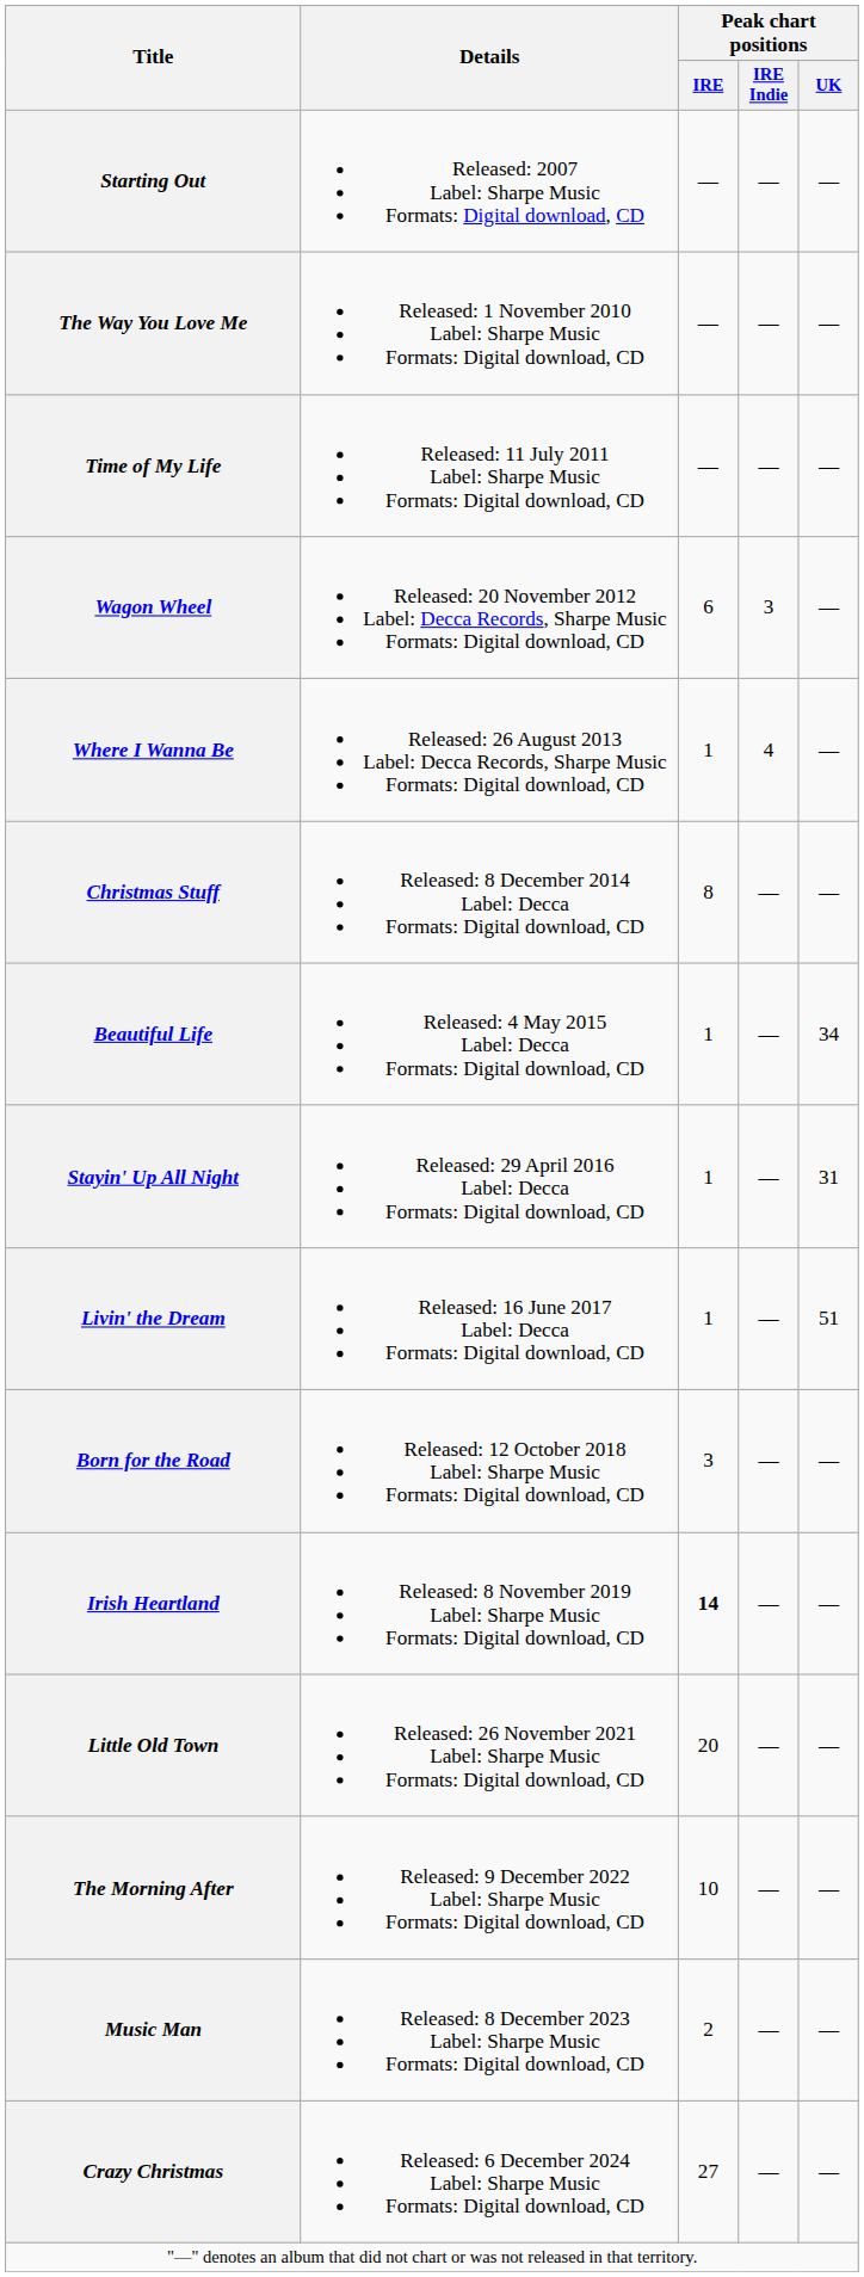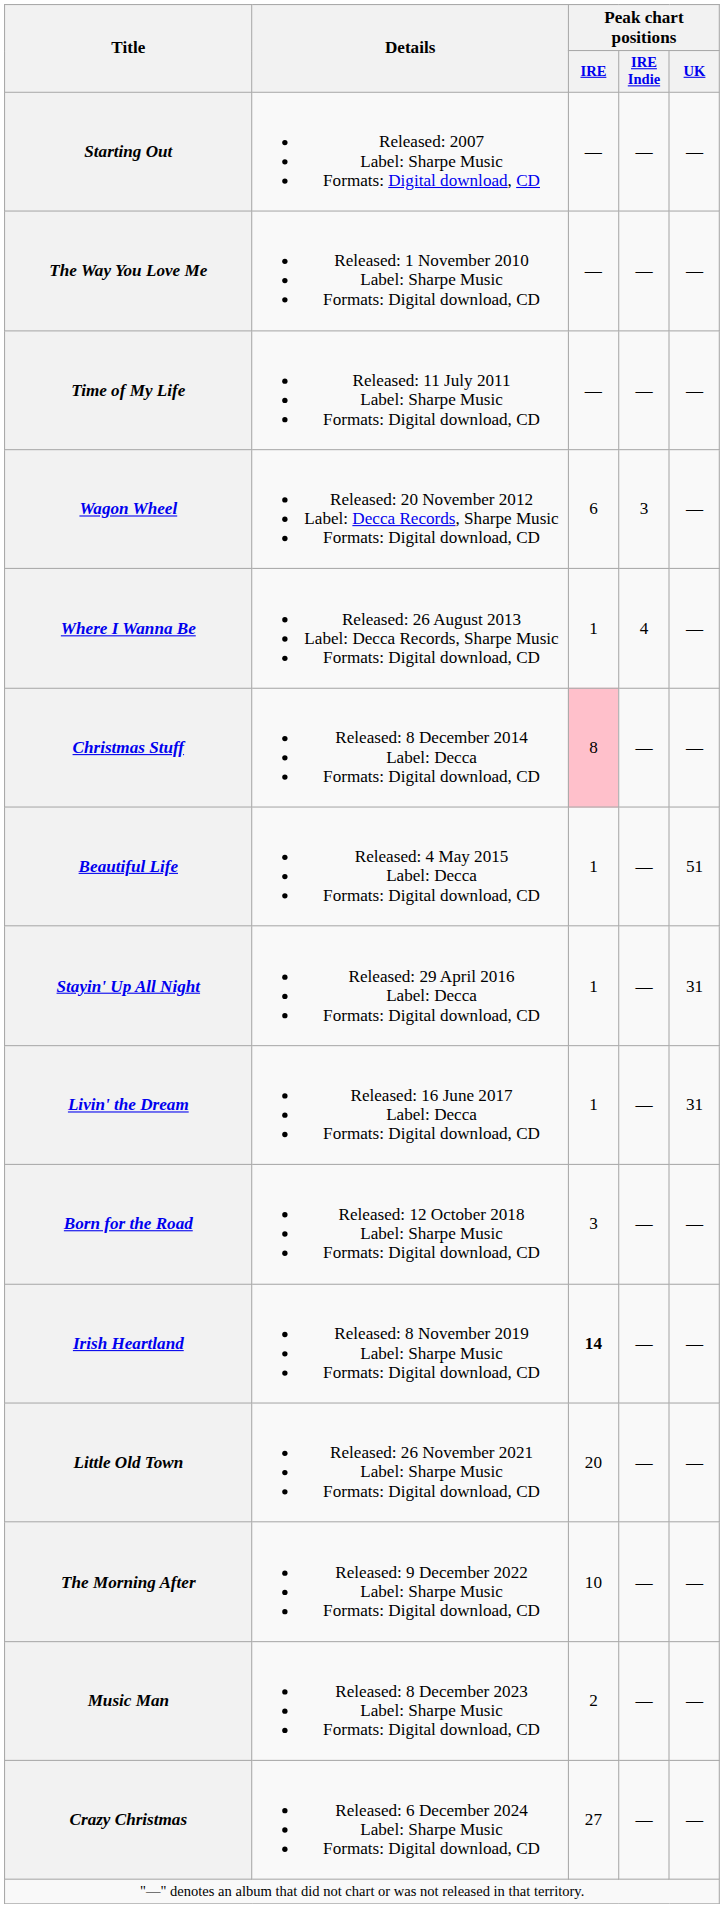 <table class="wikitable plainrowheaders" style="text-align:center;">
 <tr>
 <th scope="col" rowspan="2" style="width:14em;">Title</th>
 <th scope="col" rowspan="2" style="width:18em;">Details</th>
 <th scope="col" colspan="3">Peak chart positions</th>
 </tr>
 <tr>
 <th scope="col" style="width:3em;font-size:85%;"><a href='#'>IRE</a><br></th>
 <th scope="col" style="width:3em;font-size:85%;"><a href='#'>IRE<br>Indie</a><br></th>
 <th scope="col" style="width:3em;font-size:85%;"><a href='#'>UK</a><br></th>
 </tr>
 <tr>
 <th scope="row"><em>Starting Out</em></th>
 <td><br><ul><li>Released: 2007</li><li>Label: Sharpe Music</li><li>Formats: <a href='#'>Digital download</a>, <a href='#'>CD</a></li></ul></td>
 <td>—</td>
 <td>—</td>
 <td>—</td>
 </tr>
 <tr>
 <th scope="row"><em>The Way You Love Me</em></th>
 <td><br><ul><li>Released: 1 November 2010</li><li>Label: Sharpe Music</li><li>Formats: Digital download, CD</li></ul></td>
 <td>—</td>
 <td>—</td>
 <td>—</td>
 </tr>
 <tr>
 <th scope="row"><em>Time of My Life</em></th>
 <td><br><ul><li>Released: 11 July 2011</li><li>Label: Sharpe Music</li><li>Formats: Digital download, CD</li></ul></td>
 <td>—</td>
 <td>—</td>
 <td>—</td>
 </tr>
 <tr>
 <th scope="row"><em><a href='#'>Wagon Wheel</a></em></th>
 <td><br><ul><li>Released: 20 November 2012</li><li>Label: <a href='#'>Decca Records</a>, Sharpe Music</li><li>Formats: Digital download, CD</li></ul></td>
 <td>6</td>
 <td>3</td>
 <td>—</td>
 </tr>
 <tr>
 <th scope="row"><em><a href='#'>Where I Wanna Be</a></em></th>
 <td><br><ul><li>Released: 26 August 2013</li><li>Label: Decca Records, Sharpe Music</li><li>Formats: Digital download, CD</li></ul></td>
 <td>1</td>
 <td>4</td>
 <td>—</td>
 </tr>
 <tr>
 <th scope="row"><em><a href='#'>Christmas Stuff</a></em></th>
 <td><br><ul><li>Released: 8 December 2014</li><li>Label: Decca</li><li>Formats: Digital download, CD</li></ul></td>
-<td>8</td>
+<td style="background: pink;">8</td>
 <td>—</td>
 <td>—</td>
 </tr>
 <tr>
 <th scope="row"><em><a href='#'>Beautiful Life</a></em></th>
 <td><br><ul><li>Released: 4 May 2015</li><li>Label: Decca</li><li>Formats: Digital download, CD</li></ul></td>
 <td>1</td>
 <td>—</td>
-<td>34</td>
+<td>51</td>
 </tr>
 <tr>
 <th scope="row"><em><a href='#'>Stayin' Up All Night</a></em></th>
 <td><br><ul><li>Released: 29 April 2016</li><li>Label: Decca</li><li>Formats: Digital download, CD</li></ul></td>
 <td>1</td>
 <td>—</td>
 <td>31</td>
 </tr>
 <tr>
 <th scope="row"><em><a href='#'>Livin' the Dream</a></em></th>
 <td><br><ul><li>Released: 16 June 2017</li><li>Label: Decca</li><li>Formats: Digital download, CD</li></ul></td>
 <td>1</td>
 <td>—</td>
-<td>51</td>
+<td>31</td>
 </tr>
 <tr>
 <th scope="row"><em><a href='#'>Born for the Road</a></em></th>
 <td><br><ul><li>Released: 12 October 2018</li><li>Label: Sharpe Music</li><li>Formats: Digital download, CD</li></ul></td>
 <td>3</td>
 <td>—</td>
 <td>—</td>
 </tr>
 <tr>
 <th scope="row"><em><a href='#'>Irish Heartland</a></em></th>
 <td><br><ul><li>Released: 8 November 2019</li><li>Label: Sharpe Music</li><li>Formats: Digital download, CD</li></ul></td>
 <td><strong>14</strong></td>
 <td>—</td>
 <td>—</td>
 </tr>
 <tr>
 <th scope="row"><em>Little Old Town</em></th>
 <td><br><ul><li>Released: 26 November 2021</li><li>Label: Sharpe Music</li><li>Formats: Digital download, CD</li></ul></td>
 <td>20<br></td>
 <td>—</td>
 <td>—</td>
 </tr>
 <tr>
 <th scope="row"><em>The Morning After</em></th>
 <td><br><ul><li>Released: 9 December 2022</li><li>Label: Sharpe Music</li><li>Formats: Digital download, CD</li></ul></td>
 <td>10<br></td>
 <td>—</td>
 <td>—</td>
 </tr>
 <tr>
 <th scope="row"><em>Music Man</em></th>
 <td><br><ul><li>Released: 8 December 2023</li><li>Label: Sharpe Music</li><li>Formats: Digital download, CD</li></ul></td>
 <td>2<br></td>
 <td>—</td>
 <td>—</td>
 </tr>
 <tr>
 <th scope="row"><em>Crazy Christmas</em></th>
 <td><br><ul><li>Released: 6 December 2024</li><li>Label: Sharpe Music</li><li>Formats: Digital download, CD</li></ul></td>
 <td>27<br></td>
 <td>—</td>
 <td>—</td>
 </tr>
 <tr>
 <td colspan="20" style="font-size:85%;">"—" denotes an album that did not chart or was not released in that territory.</td>
 </tr>
 </table>
